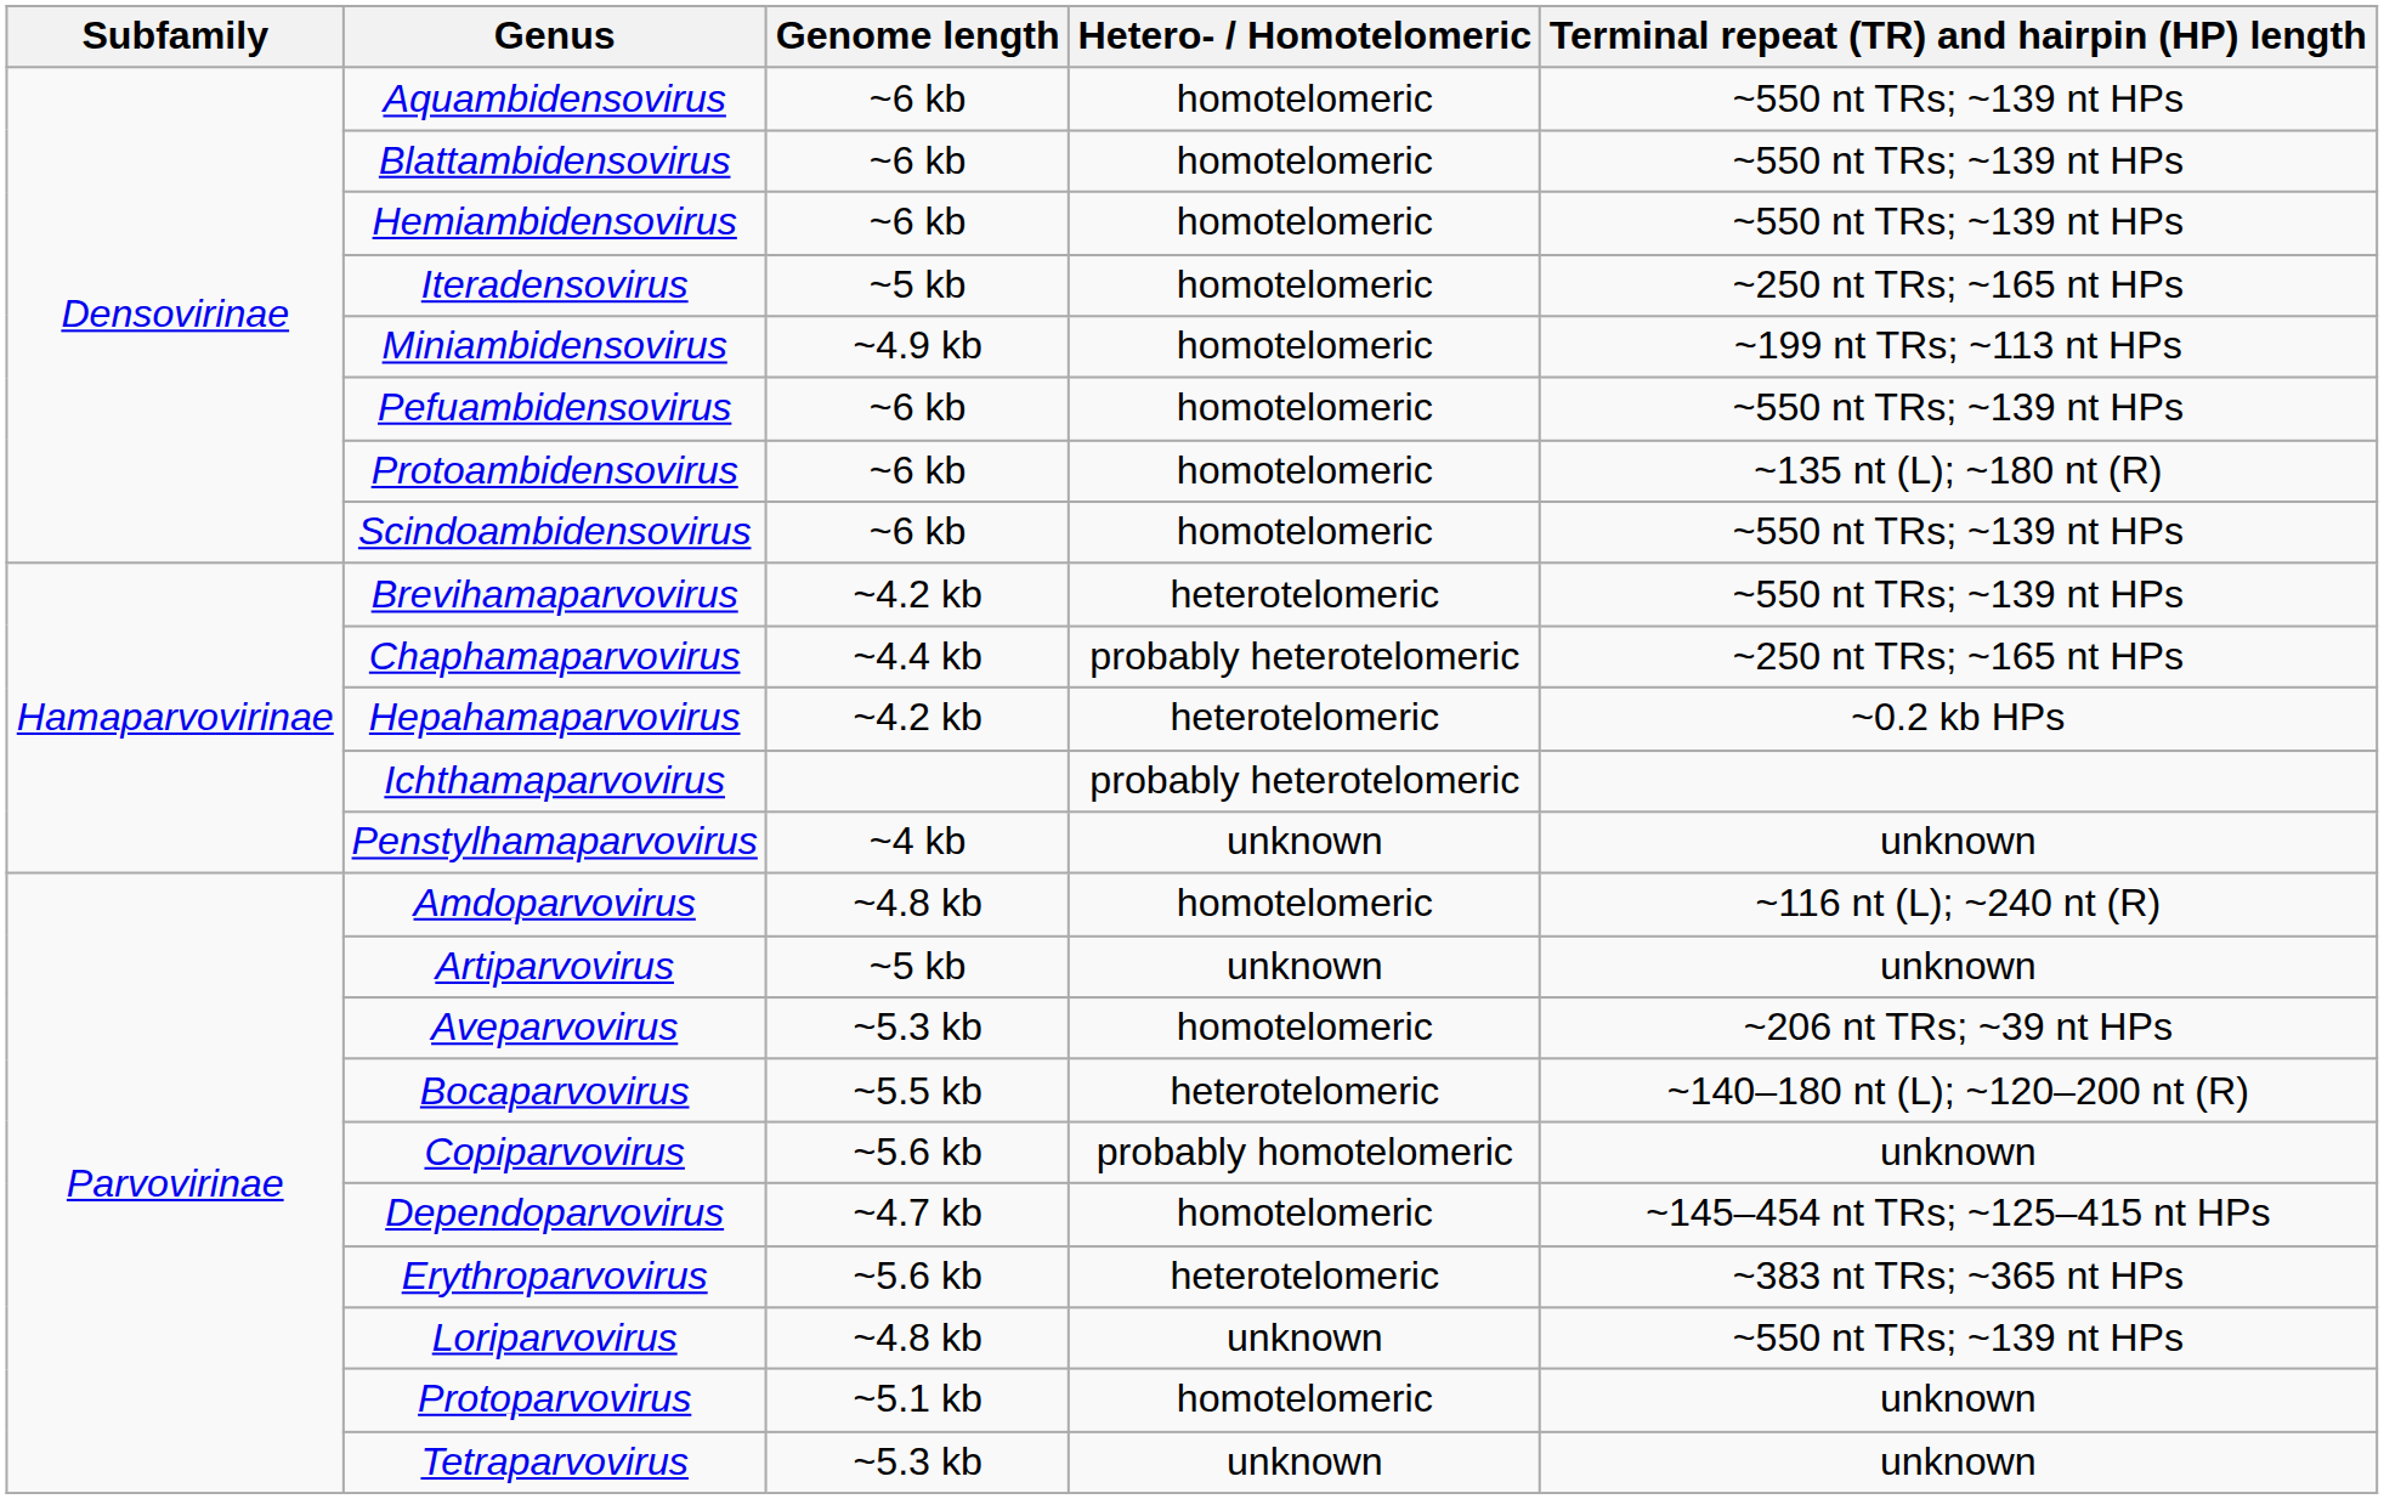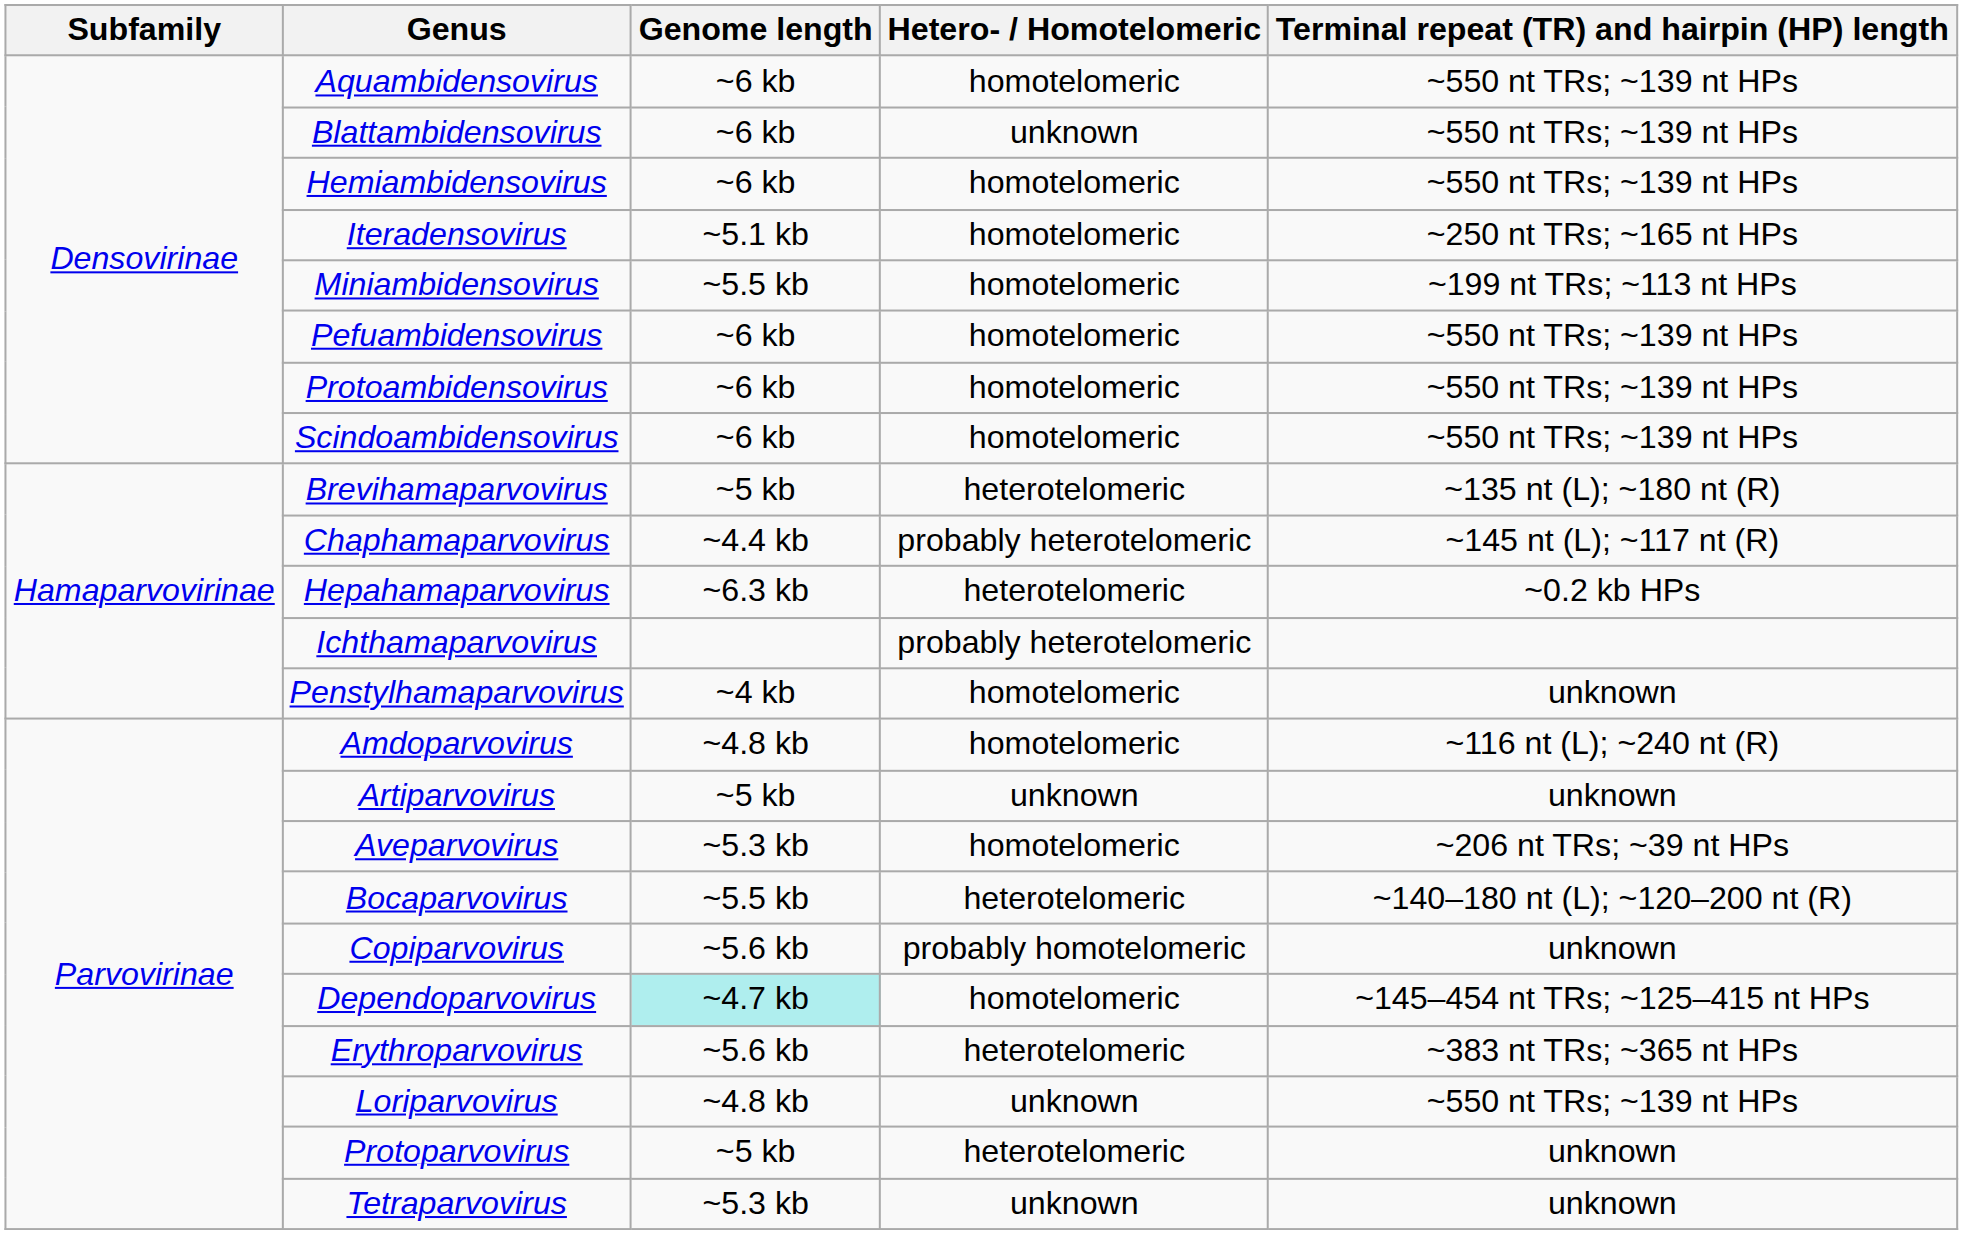 <table class="wikitable sortable mw-collapsible mw-collapsed" style="text-align:center; margin-left: auto; margin-right: auto; border: none;">
 <tr>
 <th scope="col">Subfamily</th>
 <th scope="col">Genus</th>
 <th scope="col">Genome length</th>
 <th scope="col">Hetero- / Homotelomeric</th>
 <th scope="col">Terminal repeat (TR) and hairpin (HP) length</th>
 </tr>
 <tr>
 <td rowspan=8><em><a href='#'>Densovirinae</a></em></td>
 <td><em><a href='#'>Aquambidensovirus</a></em></td>
 <td>~6 kb</td>
 <td>homotelomeric</td>
 <td>~550 nt TRs; ~139 nt HPs</td>
 </tr>
 <tr>
 <td><em><a href='#'>Blattambidensovirus</a></em></td>
 <td>~6 kb</td>
-<td>homotelomeric</td>
+<td>unknown</td>
 <td>~550 nt TRs; ~139 nt HPs</td>
 </tr>
 <tr>
 <td><em><a href='#'>Hemiambidensovirus</a></em></td>
 <td>~6 kb</td>
 <td>homotelomeric</td>
 <td>~550 nt TRs; ~139 nt HPs</td>
 </tr>
 <tr>
 <td><em><a href='#'>Iteradensovirus</a></em></td>
-<td>~5 kb</td>
+<td>~5.1 kb</td>
 <td>homotelomeric</td>
 <td>~250 nt TRs; ~165 nt  HPs</td>
 </tr>
 <tr>
 <td><em><a href='#'>Miniambidensovirus</a></em></td>
-<td>~4.9 kb</td>
+<td>~5.5 kb</td>
 <td>homotelomeric</td>
 <td>~199 nt  TRs; ~113 nt HPs</td>
 </tr>
 <tr>
 <td><em><a href='#'>Pefuambidensovirus</a></em></td>
 <td>~6 kb</td>
 <td>homotelomeric</td>
 <td>~550 nt TRs; ~139 nt HPs</td>
 </tr>
 <tr>
 <td><em><a href='#'>Protoambidensovirus</a></em></td>
 <td>~6 kb</td>
 <td>homotelomeric</td>
-<td>~135 nt (L); ~180 nt (R)</td>
+<td>~550 nt TRs; ~139 nt HPs</td>
 </tr>
 <tr>
 <td><em><a href='#'>Scindoambidensovirus</a></em></td>
 <td>~6 kb</td>
 <td>homotelomeric</td>
 <td>~550 nt TRs; ~139 nt HPs</td>
 </tr>
 <tr>
 <td rowspan=5><em><a href='#'>Hamaparvovirinae</a></em></td>
 <td><em><a href='#'>Brevihamaparvovirus</a></em></td>
-<td>~4.2 kb</td>
+<td>~5 kb</td>
 <td>heterotelomeric</td>
-<td>~550 nt TRs; ~139 nt HPs</td>
+<td>~135 nt (L); ~180 nt (R)</td>
 </tr>
 <tr>
 <td><em><a href='#'>Chaphamaparvovirus</a></em></td>
 <td>~4.4 kb</td>
 <td>probably heterotelomeric</td>
-<td>~250 nt TRs; ~165 nt  HPs</td>
+<td>~145 nt (L); ~117 nt (R)</td>
 </tr>
 <tr>
 <td><em><a href='#'>Hepahamaparvovirus</a></em></td>
-<td>~4.2 kb</td>
+<td>~6.3 kb</td>
 <td>heterotelomeric</td>
 <td>~0.2 kb HPs</td>
 </tr>
 <tr>
 <td><em><a href='#'>Ichthamaparvovirus</a></em></td>
 <td></td>
 <td>probably heterotelomeric</td>
 <td></td>
 </tr>
 <tr>
 <td><em><a href='#'>Penstylhamaparvovirus</a></em></td>
 <td>~4 kb</td>
-<td>unknown</td>
+<td>homotelomeric</td>
 <td>unknown</td>
 </tr>
 <tr>
 <td rowspan=10><em><a href='#'>Parvovirinae</a></em></td>
 <td><em><a href='#'>Amdoparvovirus</a></em></td>
 <td>~4.8 kb</td>
 <td>homotelomeric</td>
 <td>~116 nt (L); ~240 nt (R)</td>
 </tr>
 <tr>
 <td><em><a href='#'>Artiparvovirus</a></em></td>
 <td>~5 kb</td>
 <td>unknown</td>
 <td>unknown</td>
 </tr>
 <tr>
 <td><em><a href='#'>Aveparvovirus</a></em></td>
 <td>~5.3 kb</td>
 <td>homotelomeric</td>
 <td>~206 nt TRs; ~39 nt HPs</td>
 </tr>
 <tr>
 <td><em><a href='#'>Bocaparvovirus</a></em></td>
 <td>~5.5 kb</td>
 <td>heterotelomeric</td>
 <td>~140–180 nt (L); ~120–200 nt (R)</td>
 </tr>
 <tr>
 <td><em><a href='#'>Copiparvovirus</a></em></td>
 <td>~5.6 kb</td>
 <td>probably homotelomeric</td>
 <td>unknown</td>
 </tr>
 <tr>
 <td><em><a href='#'>Dependoparvovirus</a></em></td>
-<td>~4.7 kb</td>
+<td style="background: paleturquoise;">~4.7 kb</td>
 <td>homotelomeric</td>
 <td>~145–454 nt TRs; ~125–415 nt HPs</td>
 </tr>
 <tr>
 <td><em><a href='#'>Erythroparvovirus</a></em></td>
 <td>~5.6 kb</td>
 <td>heterotelomeric</td>
 <td>~383 nt TRs; ~365 nt HPs</td>
 </tr>
 <tr>
 <td><em><a href='#'>Loriparvovirus</a></em></td>
 <td>~4.8 kb</td>
 <td>unknown</td>
 <td>~550 nt TRs; ~139 nt HPs</td>
 </tr>
 <tr>
 <td><em><a href='#'>Protoparvovirus</a></em></td>
-<td>~5.1 kb</td>
-<td>homotelomeric</td>
+<td>~5 kb</td>
+<td>heterotelomeric</td>
 <td>unknown</td>
 </tr>
 <tr>
 <td><em><a href='#'>Tetraparvovirus</a></em></td>
 <td>~5.3 kb</td>
 <td>unknown</td>
 <td>unknown</td>
 </tr>
 </table>
